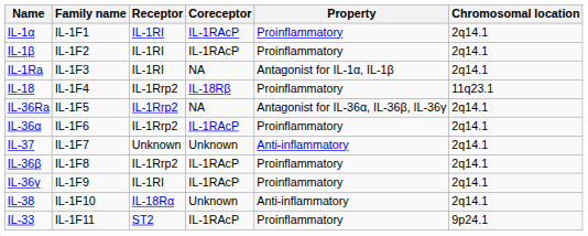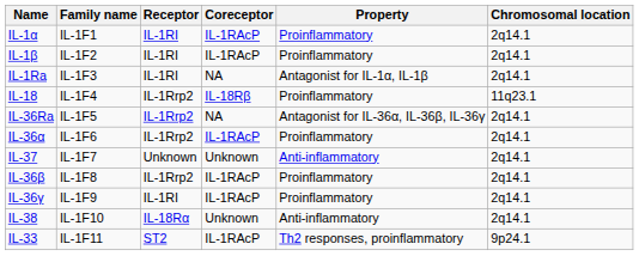 <table class=wikitable>
 <tr>
 <th>Name</th>
 <th>Family name</th>
 <th>Receptor</th>
 <th>Coreceptor</th>
 <th>Property</th>
 <th>Chromosomal location</th>
 </tr>
 <tr>
 <td><a href='#'>IL-1α</a></td>
 <td>IL-1F1</td>
 <td><a href='#'>IL-1RI</a></td>
 <td><a href='#'>IL-1RAcP</a></td>
 <td><a href='#'>Proinflammatory</a></td>
 <td>2q14.1</td>
 </tr>
 <tr>
 <td><a href='#'>IL-1β</a></td>
 <td>IL-1F2</td>
 <td>IL-1RI</td>
 <td>IL-1RAcP</td>
 <td>Proinflammatory</td>
 <td>2q14.1</td>
 </tr>
 <tr>
 <td><a href='#'>IL-1Ra</a></td>
 <td>IL-1F3</td>
 <td>IL-1RI</td>
 <td>NA</td>
 <td>Antagonist for IL-1α, IL-1β</td>
 <td>2q14.1</td>
 </tr>
 <tr>
 <td><a href='#'>IL-18</a></td>
 <td>IL-1F4</td>
 <td>IL-1Rrp2</td>
 <td><a href='#'>IL-18Rβ</a></td>
 <td>Proinflammatory</td>
 <td>11q23.1</td>
 </tr>
 <tr>
 <td><a href='#'>IL-36Ra</a></td>
 <td>IL-1F5</td>
 <td><a href='#'>IL-1Rrp2</a></td>
 <td>NA</td>
 <td>Antagonist for IL-36α, IL-36β, IL-36γ</td>
 <td>2q14.1</td>
 </tr>
 <tr>
 <td><a href='#'>IL-36α</a></td>
 <td>IL-1F6</td>
 <td>IL-1Rrp2</td>
 <td><a href='#'>IL-1RAcP</a></td>
 <td>Proinflammatory</td>
 <td>2q14.1</td>
 </tr>
 <tr>
 <td><a href='#'>IL-37</a></td>
 <td>IL-1F7</td>
 <td>Unknown</td>
 <td>Unknown</td>
 <td><a href='#'>Anti-inflammatory</a></td>
 <td>2q14.1</td>
 </tr>
 <tr>
 <td><a href='#'>IL-36β</a></td>
 <td>IL-1F8</td>
 <td>IL-1Rrp2</td>
 <td>IL-1RAcP</td>
 <td>Proinflammatory</td>
 <td>2q14.1</td>
 </tr>
 <tr>
 <td><a href='#'>IL-36γ</a></td>
 <td>IL-1F9</td>
 <td>IL-1RI</td>
 <td>IL-1RAcP</td>
 <td>Proinflammatory</td>
 <td>2q14.1</td>
 </tr>
 <tr>
 <td><a href='#'>IL-38</a></td>
 <td>IL-1F10</td>
 <td><a href='#'>IL-18Rα</a></td>
 <td>Unknown</td>
 <td>Anti-inflammatory</td>
 <td>2q14.1</td>
 </tr>
 <tr>
 <td><a href='#'>IL-33</a></td>
 <td>IL-1F11</td>
 <td><a href='#'>ST2</a></td>
 <td>IL-1RAcP</td>
-<td>Proinflammatory</td>
+<td><a href='#'>Th2</a> responses, proinflammatory</td>
 <td>9p24.1</td>
 </tr>
 </table>
